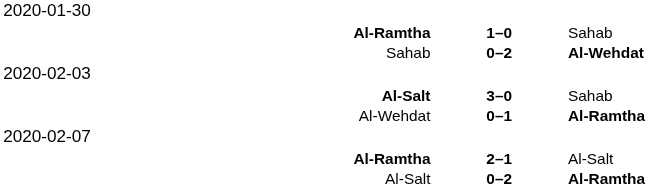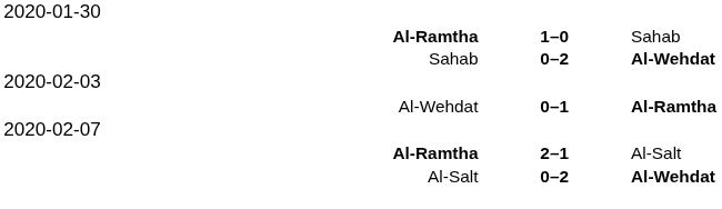 <table width="100%" cellspacing="1">
 <tr>
 <td>2020-01-30</td>
 </tr>
 <tr style="font-size:90%">
 <td align="right"><strong>Al-Ramtha</strong></td>
 <td align="center"><strong>1–0</strong></td>
 <td>Sahab</td>
 </tr>
 <tr style="font-size:90%">
 <td align="right">Sahab</td>
 <td align="center"><strong>0–2</strong></td>
 <td><strong>Al-Wehdat</strong></td>
 </tr>
 <tr>
 <td>2020-02-03</td>
 </tr>
 <tr style="font-size:90%">
-<td align="right"><strong>Al-Salt</strong></td>
-<td align="center"><strong>3–0</strong></td>
-<td>Sahab</td>
-</tr>
-<tr style="font-size:90%">
 <td align="right">Al-Wehdat</td>
 <td align="center"><strong>0–1</strong></td>
 <td><strong>Al-Ramtha</strong></td>
 </tr>
 <tr>
 <td>2020-02-07</td>
 </tr>
 <tr style="font-size:90%">
 <td align="right"><strong>Al-Ramtha</strong></td>
 <td align="center"><strong>2–1</strong></td>
 <td>Al-Salt</td>
 </tr>
 <tr style="font-size:90%">
 <td align="right">Al-Salt</td>
 <td align="center"><strong>0–2</strong></td>
-<td><strong>Al-Ramtha</strong></td>
+<td><strong>Al-Wehdat</strong></td>
 </tr>
 </table>
